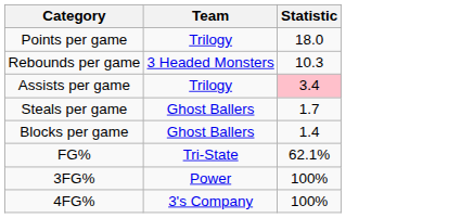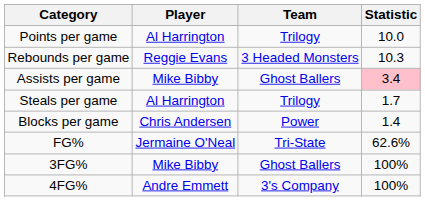 <table class="wikitable" style="text-align:center">
 <tr>
 <th>Category</th>
+<th>Player</th>
 <th>Team</th>
 <th>Statistic</th>
 </tr>
 <tr>
 <td>Points per game</td>
+<td><a href='#'>Al Harrington</a></td>
 <td><a href='#'>Trilogy</a></td>
-<td>18.0</td>
+<td>10.0</td>
 </tr>
 <tr>
 <td>Rebounds per game</td>
+<td><a href='#'>Reggie Evans</a></td>
 <td><a href='#'>3 Headed Monsters</a></td>
 <td>10.3</td>
 </tr>
 <tr>
 <td>Assists per game</td>
-<td><a href='#'>Trilogy</a></td>
+<td><a href='#'>Mike Bibby</a></td>
+<td><a href='#'>Ghost Ballers</a></td>
 <td style="background: pink;">3.4</td>
 </tr>
 <tr>
 <td>Steals per game</td>
-<td><a href='#'>Ghost Ballers</a></td>
+<td><a href='#'>Al Harrington</a></td>
+<td><a href='#'>Trilogy</a></td>
 <td>1.7</td>
 </tr>
 <tr>
 <td>Blocks per game</td>
-<td><a href='#'>Ghost Ballers</a></td>
+<td><a href='#'>Chris Andersen</a></td>
+<td><a href='#'>Power</a></td>
 <td>1.4</td>
 </tr>
 <tr>
 <td>FG%</td>
+<td><a href='#'>Jermaine O'Neal</a></td>
 <td><a href='#'>Tri-State</a></td>
-<td>62.1%</td>
+<td>62.6%</td>
 </tr>
 <tr>
 <td>3FG%</td>
-<td><a href='#'>Power</a></td>
+<td><a href='#'>Mike Bibby</a></td>
+<td><a href='#'>Ghost Ballers</a></td>
 <td>100%</td>
 </tr>
 <tr>
 <td>4FG%</td>
+<td><a href='#'>Andre Emmett</a></td>
 <td><a href='#'>3's Company</a></td>
 <td>100%</td>
 </tr>
 </table>
